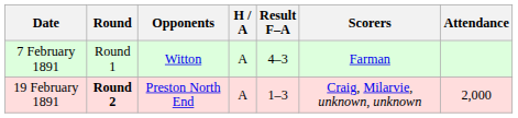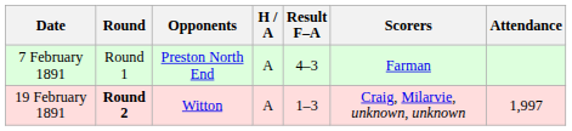 <table class="wikitable" style="text-align:center">
 <tr>
 <th>Date</th>
 <th>Round</th>
 <th>Opponents</th>
 <th>H / A</th>
 <th>Result<br>F–A</th>
 <th>Scorers</th>
 <th>Attendance</th>
 </tr>
 <tr bgcolor="#ddffdd">
 <td>7 February 1891</td>
 <td>Round 1</td>
-<td><a href='#'>Witton</a></td>
+<td><a href='#'>Preston North End</a></td>
 <td>A</td>
 <td>4–3</td>
 <td><a href='#'>Farman</a></td>
 <td></td>
 </tr>
 <tr bgcolor="#ffdddd">
 <td>19 February 1891</td>
 <td><strong>Round 2</strong></td>
-<td><a href='#'>Preston North End</a></td>
+<td><a href='#'>Witton</a></td>
 <td>A</td>
 <td>1–3</td>
 <td><a href='#'>Craig</a>, <a href='#'>Milarvie</a>, <em>unknown</em>, <em>unknown</em></td>
-<td>2,000</td>
+<td>1,997</td>
 </tr>
 </table>
